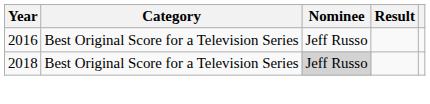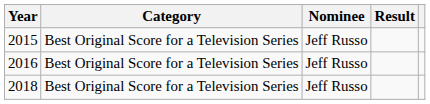 <table class="wikitable sortable">
 <tr>
 <th scope="col">Year</th>
 <th scope="col">Category</th>
 <th scope="col">Nominee</th>
 <th scope="col">Result</th>
 <th scope="col" class="unsortable"></th>
+</tr>
+<tr>
+<td>2015</td>
+<td scope="row">Best Original Score for a Television Series</td>
+<td>Jeff Russo</td>
+<td></td>
+<td style="text-align: center;"></td>
 </tr>
 <tr>
 <td>2016</td>
 <td scope="row">Best Original Score for a Television Series</td>
 <td>Jeff Russo</td>
 <td></td>
 <td style="text-align: center;"></td>
 </tr>
 <tr>
 <td>2018</td>
 <td scope="row">Best Original Score for a Television Series</td>
-<td style="background: lightgrey;">Jeff Russo</td>
+<td>Jeff Russo</td>
 <td></td>
 <td style="text-align: center;"></td>
 </tr>
 </table>
